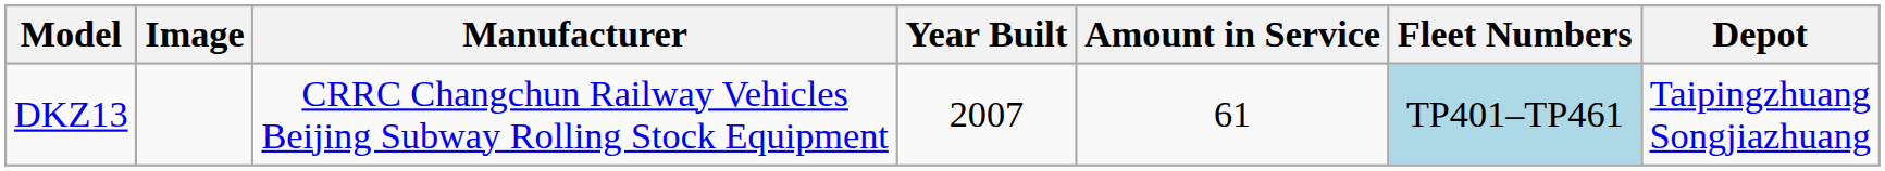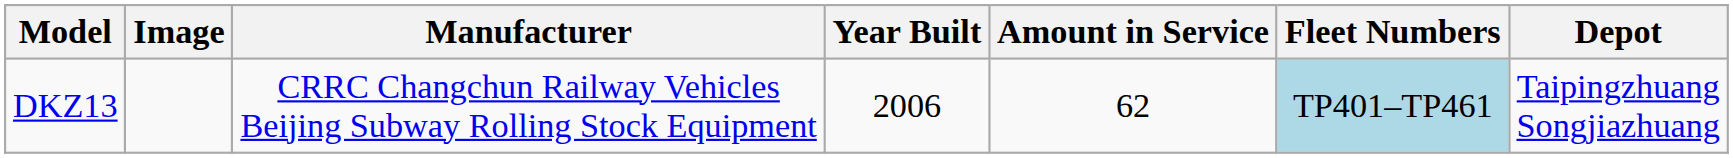 <table class="wikitable" style="border-collapse: collapse; text-align: center;">
 <tr>
 <th>Model</th>
 <th>Image</th>
 <th>Manufacturer</th>
 <th>Year Built</th>
 <th>Amount in Service</th>
 <th>Fleet Numbers</th>
 <th>Depot</th>
 </tr>
 <tr>
 <td><a href='#'>DKZ13</a></td>
 <td></td>
 <td><a href='#'>CRRC Changchun Railway Vehicles</a><br><a href='#'>Beijing Subway Rolling Stock Equipment</a></td>
-<td>2007</td>
-<td>61</td>
+<td>2006</td>
+<td>62</td>
 <td style="background: lightblue;">TP401–TP461</td>
 <td><a href='#'>Taipingzhuang</a><br><a href='#'>Songjiazhuang</a></td>
 </tr>
 </table>
